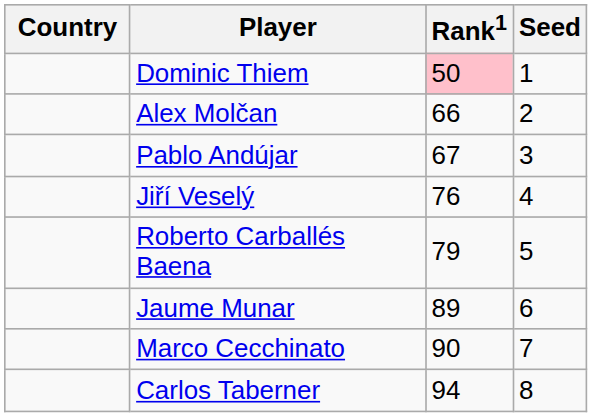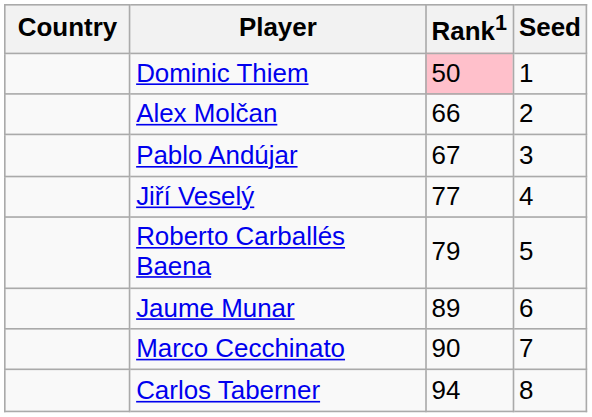 <table class="sortable wikitable">
 <tr>
 <th width="70">Country</th>
 <th width="175">Player</th>
 <th>Rank<sup>1</sup></th>
 <th>Seed</th>
 </tr>
 <tr>
 <td></td>
 <td><a href='#'>Dominic Thiem</a></td>
 <td style="background: pink;">50</td>
 <td>1</td>
 </tr>
 <tr>
 <td></td>
 <td><a href='#'>Alex Molčan</a></td>
 <td>66</td>
 <td>2</td>
 </tr>
 <tr>
 <td></td>
 <td><a href='#'>Pablo Andújar</a></td>
 <td>67</td>
 <td>3</td>
 </tr>
 <tr>
 <td></td>
 <td><a href='#'>Jiří Veselý</a></td>
-<td>76</td>
+<td>77</td>
 <td>4</td>
 </tr>
 <tr>
 <td></td>
 <td><a href='#'>Roberto Carballés Baena</a></td>
 <td>79</td>
 <td>5</td>
 </tr>
 <tr>
 <td></td>
 <td><a href='#'>Jaume Munar</a></td>
 <td>89</td>
 <td>6</td>
 </tr>
 <tr>
 <td></td>
 <td><a href='#'>Marco Cecchinato</a></td>
 <td>90</td>
 <td>7</td>
 </tr>
 <tr>
 <td></td>
 <td><a href='#'>Carlos Taberner</a></td>
 <td>94</td>
 <td>8</td>
 </tr>
 </table>
